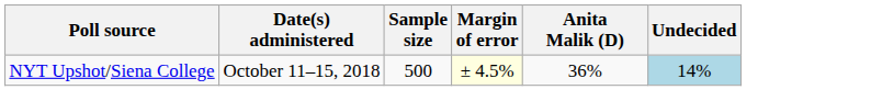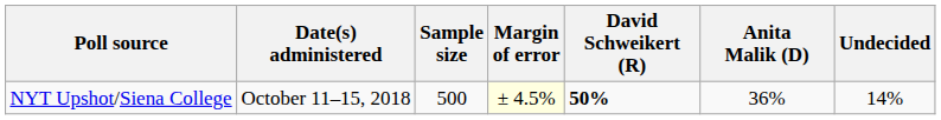 <table class="wikitable">
 <tr>
 <th>Poll source</th>
 <th>Date(s)<br>administered</th>
 <th>Sample<br>size</th>
 <th>Margin<br>of error</th>
+<th style="width:100px;">David<br>Schweikert (R)</th>
 <th style="width:100px;">Anita<br>Malik (D)</th>
 <th>Undecided</th>
 </tr>
 <tr>
 <td><a href='#'>NYT Upshot</a>/<a href='#'>Siena College</a></td>
 <td align=center>October 11–15, 2018</td>
 <td align=center>500</td>
 <td align=center style="background: lightyellow;">± 4.5%</td>
+<td><strong>50%</strong></td>
 <td align=center>36%</td>
-<td align=center style="background: lightblue;">14%</td>
+<td align=center>14%</td>
 </tr>
 </table>
